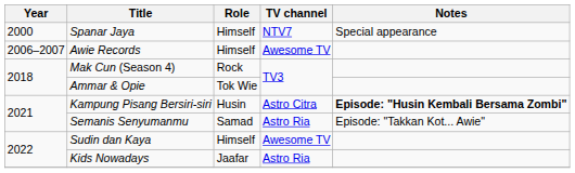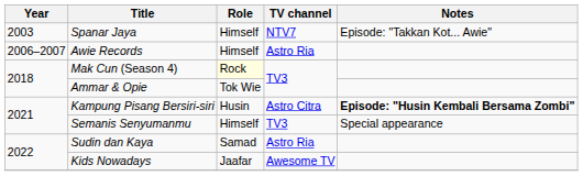 <table class="wikitable">
 <tr>
 <th>Year</th>
 <th>Title</th>
 <th>Role</th>
 <th>TV channel</th>
 <th>Notes</th>
 </tr>
 <tr>
-<td>2000</td>
+<td>2003</td>
 <td><em>Spanar Jaya</em></td>
 <td>Himself</td>
 <td><a href='#'>NTV7</a></td>
-<td>Special appearance</td>
+<td>Episode: "Takkan Kot... Awie"</td>
 </tr>
 <tr>
 <td>2006–2007</td>
 <td><em>Awie Records</em></td>
 <td>Himself</td>
-<td><a href='#'>Awesome TV</a></td>
+<td><a href='#'>Astro Ria</a></td>
 <td></td>
 </tr>
 <tr>
 <td rowspan="2">2018</td>
 <td><em>Mak Cun</em> (Season 4)</td>
-<td>Rock</td>
+<td style="background: lightyellow;">Rock</td>
 <td rowspan="2"><a href='#'>TV3</a></td>
 <td></td>
 </tr>
 <tr>
 <td><em>Ammar & Opie</em></td>
 <td>Tok Wie</td>
 <td></td>
 </tr>
 <tr>
 <td rowspan="2">2021</td>
 <td><em>Kampung Pisang Bersiri-siri</em></td>
 <td>Husin</td>
 <td><a href='#'>Astro Citra</a></td>
 <td><strong>Episode: "Husin Kembali Bersama Zombi"</strong></td>
 </tr>
 <tr>
 <td><em>Semanis Senyumanmu</em></td>
-<td>Samad</td>
-<td><a href='#'>Astro Ria</a></td>
-<td>Episode: "Takkan Kot... Awie"</td>
+<td>Himself</td>
+<td><a href='#'>TV3</a></td>
+<td>Special appearance</td>
 </tr>
 <tr>
 <td rowspan="2">2022</td>
 <td><em>Sudin dan Kaya</em></td>
-<td>Himself</td>
-<td><a href='#'>Awesome TV</a></td>
+<td>Samad</td>
+<td><a href='#'>Astro Ria</a></td>
 <td></td>
 </tr>
 <tr>
 <td><em>Kids Nowadays</em></td>
 <td>Jaafar</td>
-<td><a href='#'>Astro Ria</a></td>
+<td><a href='#'>Awesome TV</a></td>
 <td></td>
 </tr>
 <tr>
 </tr>
 </table>
